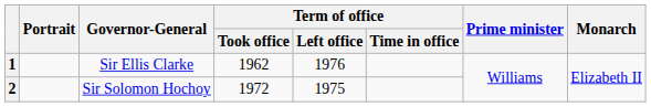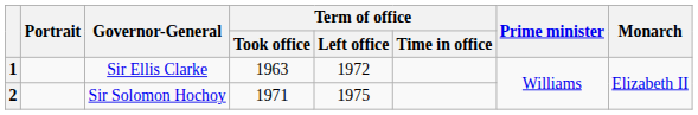 <table class="wikitable" style="text-align:center">
 <tr>
 <th rowspan="2"></th>
 <th rowspan="2">Portrait</th>
 <th rowspan="2">Governor-General<br></th>
 <th colspan="3">Term of office</th>
 <th rowspan="2"><a href='#'>Prime minister</a></th>
 <th rowspan="2">Monarch</th>
 </tr>
 <tr>
 <th>Took office</th>
 <th>Left office</th>
 <th>Time in office</th>
 </tr>
 <tr>
 <th>1</th>
 <td></td>
 <td><a href='#'>Sir Ellis Clarke</a><br></td>
-<td> 1962</td>
-<td> 1976</td>
+<td> 1963</td>
+<td> 1972</td>
 <td></td>
 <td rowspan=2><a href='#'>Williams</a></td>
 <td rowspan=2><a href='#'>Elizabeth II</a></td>
 </tr>
 <tr>
 <th>2</th>
 <td></td>
 <td><a href='#'>Sir Solomon Hochoy</a><br></td>
-<td> 1972</td>
+<td> 1971</td>
 <td> 1975</td>
 <td></td>
 </tr>
 </table>
